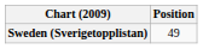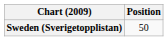 <table class="wikitable plainrowheaders" style="text-align:center">
 <tr>
 <th>Chart (2009)</th>
 <th>Position</th>
 </tr>
 <tr>
 <th scope="row">Sweden (Sverigetopplistan)</th>
-<td>49</td>
+<td>50</td>
 </tr>
 </table>
